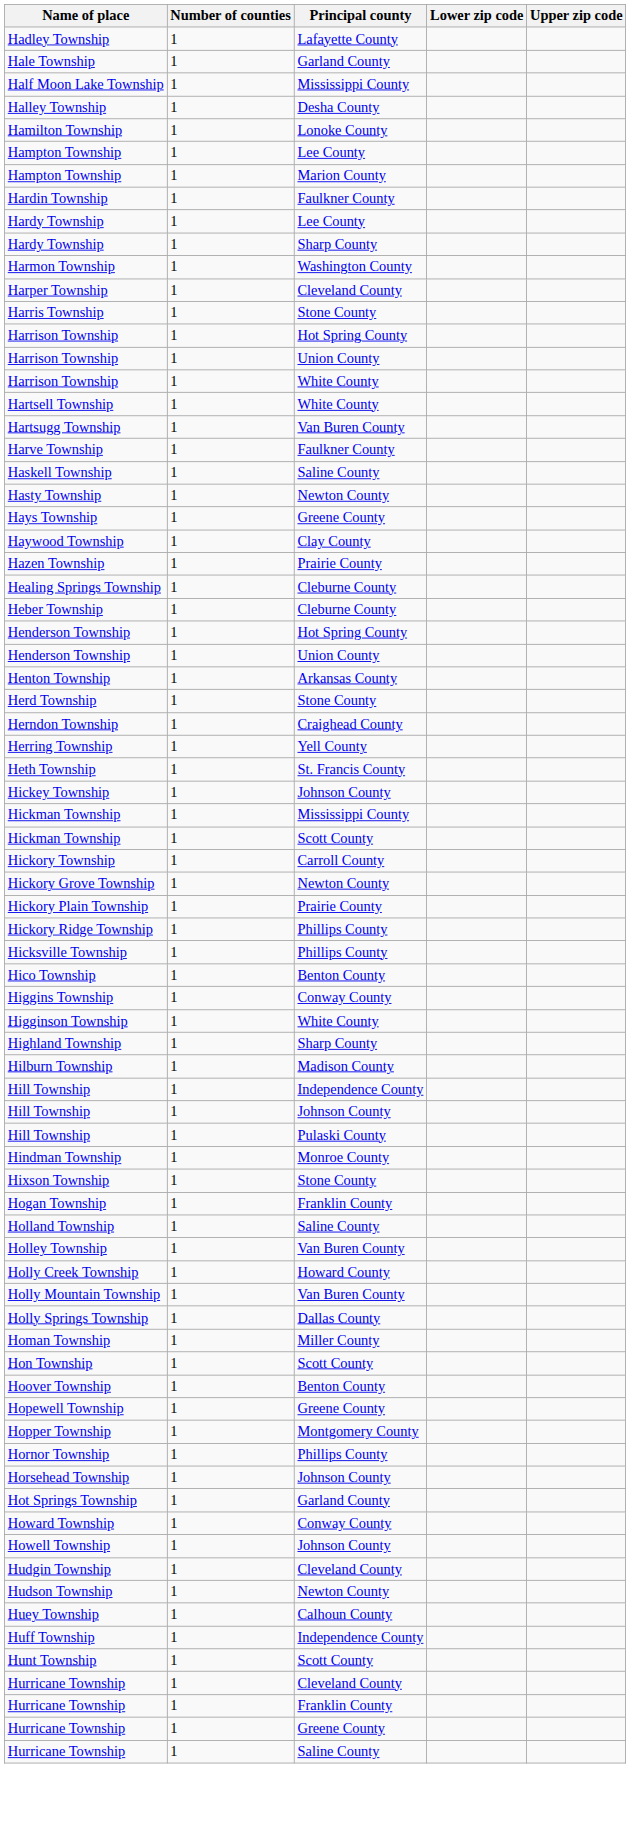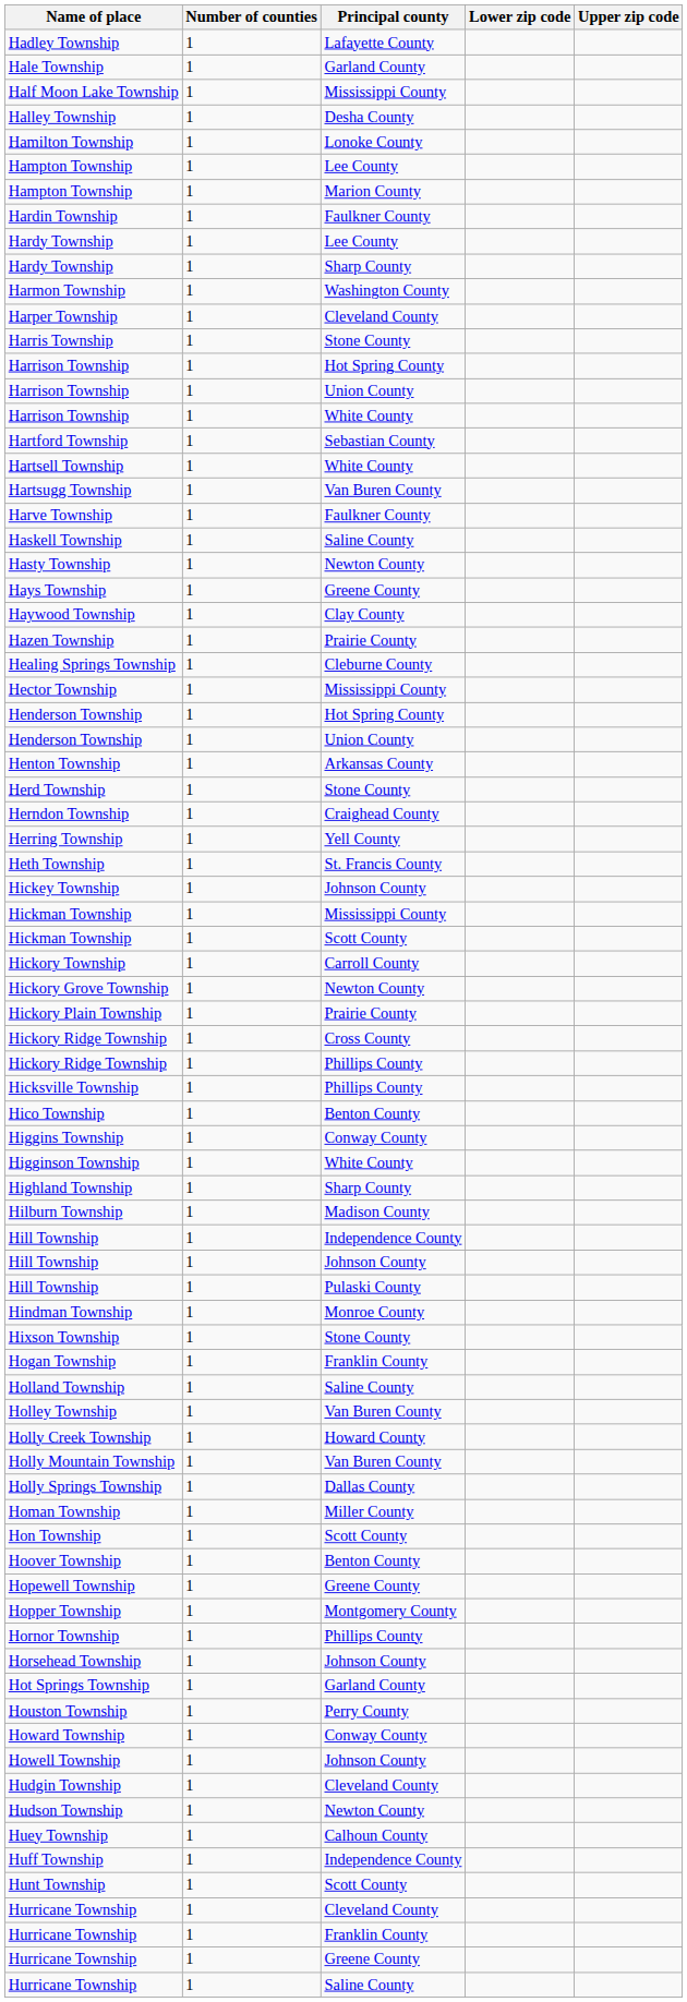 <table class="wikitable">
 <tr>
 <th>Name of place</th>
 <th>Number of counties</th>
 <th>Principal county</th>
 <th>Lower zip code</th>
 <th>Upper zip code</th>
 </tr>
 <tr>
 <td><a href='#'>Hadley Township</a></td>
 <td>1</td>
 <td><a href='#'>Lafayette County</a></td>
 <td> </td>
 <td> </td>
 </tr>
 <tr>
 <td><a href='#'>Hale Township</a></td>
 <td>1</td>
 <td><a href='#'>Garland County</a></td>
 <td> </td>
 <td> </td>
 </tr>
 <tr>
 <td><a href='#'>Half Moon Lake Township</a></td>
 <td>1</td>
 <td><a href='#'>Mississippi County</a></td>
 <td> </td>
 <td> </td>
 </tr>
 <tr>
 <td><a href='#'>Halley Township</a></td>
 <td>1</td>
 <td><a href='#'>Desha County</a></td>
 <td> </td>
 <td> </td>
 </tr>
 <tr>
 <td><a href='#'>Hamilton Township</a></td>
 <td>1</td>
 <td><a href='#'>Lonoke County</a></td>
 <td> </td>
 <td> </td>
 </tr>
 <tr>
 <td><a href='#'>Hampton Township</a></td>
 <td>1</td>
 <td><a href='#'>Lee County</a></td>
 <td> </td>
 <td> </td>
 </tr>
 <tr>
 <td><a href='#'>Hampton Township</a></td>
 <td>1</td>
 <td><a href='#'>Marion County</a></td>
 <td> </td>
 <td> </td>
 </tr>
 <tr>
 <td><a href='#'>Hardin Township</a></td>
 <td>1</td>
 <td><a href='#'>Faulkner County</a></td>
 <td> </td>
 <td> </td>
 </tr>
 <tr>
 <td><a href='#'>Hardy Township</a></td>
 <td>1</td>
 <td><a href='#'>Lee County</a></td>
 <td> </td>
 <td> </td>
 </tr>
 <tr>
 <td><a href='#'>Hardy Township</a></td>
 <td>1</td>
 <td><a href='#'>Sharp County</a></td>
 <td> </td>
 <td> </td>
 </tr>
 <tr>
 <td><a href='#'>Harmon Township</a></td>
 <td>1</td>
 <td><a href='#'>Washington County</a></td>
 <td> </td>
 <td> </td>
 </tr>
 <tr>
 <td><a href='#'>Harper Township</a></td>
 <td>1</td>
 <td><a href='#'>Cleveland County</a></td>
 <td> </td>
 <td> </td>
 </tr>
 <tr>
 <td><a href='#'>Harris Township</a></td>
 <td>1</td>
 <td><a href='#'>Stone County</a></td>
 <td> </td>
 <td> </td>
 </tr>
 <tr>
 <td><a href='#'>Harrison Township</a></td>
 <td>1</td>
 <td><a href='#'>Hot Spring County</a></td>
 <td> </td>
 <td> </td>
 </tr>
 <tr>
 <td><a href='#'>Harrison Township</a></td>
 <td>1</td>
 <td><a href='#'>Union County</a></td>
 <td> </td>
 <td> </td>
 </tr>
 <tr>
 <td><a href='#'>Harrison Township</a></td>
 <td>1</td>
 <td><a href='#'>White County</a></td>
 <td> </td>
 <td> </td>
 </tr>
 <tr>
+<td><a href='#'>Hartford Township</a></td>
+<td>1</td>
+<td><a href='#'>Sebastian County</a></td>
+<td> </td>
+<td> </td>
+</tr>
+<tr>
 <td><a href='#'>Hartsell Township</a></td>
 <td>1</td>
 <td><a href='#'>White County</a></td>
 <td> </td>
 <td> </td>
 </tr>
 <tr>
 <td><a href='#'>Hartsugg Township</a></td>
 <td>1</td>
 <td><a href='#'>Van Buren County</a></td>
 <td> </td>
 <td> </td>
 </tr>
 <tr>
 <td><a href='#'>Harve Township</a></td>
 <td>1</td>
 <td><a href='#'>Faulkner County</a></td>
 <td> </td>
 <td> </td>
 </tr>
 <tr>
 <td><a href='#'>Haskell Township</a></td>
 <td>1</td>
 <td><a href='#'>Saline County</a></td>
 <td> </td>
 <td> </td>
 </tr>
 <tr>
 <td><a href='#'>Hasty Township</a></td>
 <td>1</td>
 <td><a href='#'>Newton County</a></td>
 <td> </td>
 <td> </td>
 </tr>
 <tr>
 <td><a href='#'>Hays Township</a></td>
 <td>1</td>
 <td><a href='#'>Greene County</a></td>
 <td> </td>
 <td> </td>
 </tr>
 <tr>
 <td><a href='#'>Haywood Township</a></td>
 <td>1</td>
 <td><a href='#'>Clay County</a></td>
 <td> </td>
 <td> </td>
 </tr>
 <tr>
 <td><a href='#'>Hazen Township</a></td>
 <td>1</td>
 <td><a href='#'>Prairie County</a></td>
 <td> </td>
 <td> </td>
 </tr>
 <tr>
 <td><a href='#'>Healing Springs Township</a></td>
 <td>1</td>
 <td><a href='#'>Cleburne County</a></td>
 <td> </td>
 <td> </td>
 </tr>
 <tr>
-<td><a href='#'>Heber Township</a></td>
+<td><a href='#'>Hector Township</a></td>
 <td>1</td>
-<td><a href='#'>Cleburne County</a></td>
+<td><a href='#'>Mississippi County</a></td>
 <td> </td>
 <td> </td>
 </tr>
 <tr>
 <td><a href='#'>Henderson Township</a></td>
 <td>1</td>
 <td><a href='#'>Hot Spring County</a></td>
 <td> </td>
 <td> </td>
 </tr>
 <tr>
 <td><a href='#'>Henderson Township</a></td>
 <td>1</td>
 <td><a href='#'>Union County</a></td>
 <td> </td>
 <td> </td>
 </tr>
 <tr>
 <td><a href='#'>Henton Township</a></td>
 <td>1</td>
 <td><a href='#'>Arkansas County</a></td>
 <td> </td>
 <td> </td>
 </tr>
 <tr>
 <td><a href='#'>Herd Township</a></td>
 <td>1</td>
 <td><a href='#'>Stone County</a></td>
 <td> </td>
 <td> </td>
 </tr>
 <tr>
 <td><a href='#'>Herndon Township</a></td>
 <td>1</td>
 <td><a href='#'>Craighead County</a></td>
 <td> </td>
 <td> </td>
 </tr>
 <tr>
 <td><a href='#'>Herring Township</a></td>
 <td>1</td>
 <td><a href='#'>Yell County</a></td>
 <td> </td>
 <td> </td>
 </tr>
 <tr>
 <td><a href='#'>Heth Township</a></td>
 <td>1</td>
 <td><a href='#'>St. Francis County</a></td>
 <td> </td>
 <td> </td>
 </tr>
 <tr>
 <td><a href='#'>Hickey Township</a></td>
 <td>1</td>
 <td><a href='#'>Johnson County</a></td>
 <td> </td>
 <td> </td>
 </tr>
 <tr>
 <td><a href='#'>Hickman Township</a></td>
 <td>1</td>
 <td><a href='#'>Mississippi County</a></td>
 <td> </td>
 <td> </td>
 </tr>
 <tr>
 <td><a href='#'>Hickman Township</a></td>
 <td>1</td>
 <td><a href='#'>Scott County</a></td>
 <td> </td>
 <td> </td>
 </tr>
 <tr>
 <td><a href='#'>Hickory Township</a></td>
 <td>1</td>
 <td><a href='#'>Carroll County</a></td>
 <td> </td>
 <td> </td>
 </tr>
 <tr>
 <td><a href='#'>Hickory Grove Township</a></td>
 <td>1</td>
 <td><a href='#'>Newton County</a></td>
 <td> </td>
 <td> </td>
 </tr>
 <tr>
 <td><a href='#'>Hickory Plain Township</a></td>
 <td>1</td>
 <td><a href='#'>Prairie County</a></td>
+<td> </td>
+<td> </td>
+</tr>
+<tr>
+<td><a href='#'>Hickory Ridge Township</a></td>
+<td>1</td>
+<td><a href='#'>Cross County</a></td>
 <td> </td>
 <td> </td>
 </tr>
 <tr>
 <td><a href='#'>Hickory Ridge Township</a></td>
 <td>1</td>
 <td><a href='#'>Phillips County</a></td>
 <td> </td>
 <td> </td>
 </tr>
 <tr>
 <td><a href='#'>Hicksville Township</a></td>
 <td>1</td>
 <td><a href='#'>Phillips County</a></td>
 <td> </td>
 <td> </td>
 </tr>
 <tr>
 <td><a href='#'>Hico Township</a></td>
 <td>1</td>
 <td><a href='#'>Benton County</a></td>
 <td> </td>
 <td> </td>
 </tr>
 <tr>
 <td><a href='#'>Higgins Township</a></td>
 <td>1</td>
 <td><a href='#'>Conway County</a></td>
 <td> </td>
 <td> </td>
 </tr>
 <tr>
 <td><a href='#'>Higginson Township</a></td>
 <td>1</td>
 <td><a href='#'>White County</a></td>
 <td> </td>
 <td> </td>
 </tr>
 <tr>
 <td><a href='#'>Highland Township</a></td>
 <td>1</td>
 <td><a href='#'>Sharp County</a></td>
 <td> </td>
 <td> </td>
 </tr>
 <tr>
 <td><a href='#'>Hilburn Township</a></td>
 <td>1</td>
 <td><a href='#'>Madison County</a></td>
 <td> </td>
 <td> </td>
 </tr>
 <tr>
 <td><a href='#'>Hill Township</a></td>
 <td>1</td>
 <td><a href='#'>Independence County</a></td>
 <td> </td>
 <td> </td>
 </tr>
 <tr>
 <td><a href='#'>Hill Township</a></td>
 <td>1</td>
 <td><a href='#'>Johnson County</a></td>
 <td> </td>
 <td> </td>
 </tr>
 <tr>
 <td><a href='#'>Hill Township</a></td>
 <td>1</td>
 <td><a href='#'>Pulaski County</a></td>
 <td> </td>
 <td> </td>
 </tr>
 <tr>
 <td><a href='#'>Hindman Township</a></td>
 <td>1</td>
 <td><a href='#'>Monroe County</a></td>
 <td> </td>
 <td> </td>
 </tr>
 <tr>
 <td><a href='#'>Hixson Township</a></td>
 <td>1</td>
 <td><a href='#'>Stone County</a></td>
 <td> </td>
 <td> </td>
 </tr>
 <tr>
 <td><a href='#'>Hogan Township</a></td>
 <td>1</td>
 <td><a href='#'>Franklin County</a></td>
 <td> </td>
 <td> </td>
 </tr>
 <tr>
 <td><a href='#'>Holland Township</a></td>
 <td>1</td>
 <td><a href='#'>Saline County</a></td>
 <td> </td>
 <td> </td>
 </tr>
 <tr>
 <td><a href='#'>Holley Township</a></td>
 <td>1</td>
 <td><a href='#'>Van Buren County</a></td>
 <td> </td>
 <td> </td>
 </tr>
 <tr>
 <td><a href='#'>Holly Creek Township</a></td>
 <td>1</td>
 <td><a href='#'>Howard County</a></td>
 <td> </td>
 <td> </td>
 </tr>
 <tr>
 <td><a href='#'>Holly Mountain Township</a></td>
 <td>1</td>
 <td><a href='#'>Van Buren County</a></td>
 <td> </td>
 <td> </td>
 </tr>
 <tr>
 <td><a href='#'>Holly Springs Township</a></td>
 <td>1</td>
 <td><a href='#'>Dallas County</a></td>
 <td> </td>
 <td> </td>
 </tr>
 <tr>
 <td><a href='#'>Homan Township</a></td>
 <td>1</td>
 <td><a href='#'>Miller County</a></td>
 <td> </td>
 <td> </td>
 </tr>
 <tr>
 <td><a href='#'>Hon Township</a></td>
 <td>1</td>
 <td><a href='#'>Scott County</a></td>
 <td> </td>
 <td> </td>
 </tr>
 <tr>
 <td><a href='#'>Hoover Township</a></td>
 <td>1</td>
 <td><a href='#'>Benton County</a></td>
 <td> </td>
 <td> </td>
 </tr>
 <tr>
 <td><a href='#'>Hopewell Township</a></td>
 <td>1</td>
 <td><a href='#'>Greene County</a></td>
 <td> </td>
 <td> </td>
 </tr>
 <tr>
 <td><a href='#'>Hopper Township</a></td>
 <td>1</td>
 <td><a href='#'>Montgomery County</a></td>
 <td> </td>
 <td> </td>
 </tr>
 <tr>
 <td><a href='#'>Hornor Township</a></td>
 <td>1</td>
 <td><a href='#'>Phillips County</a></td>
 <td> </td>
 <td> </td>
 </tr>
 <tr>
 <td><a href='#'>Horsehead Township</a></td>
 <td>1</td>
 <td><a href='#'>Johnson County</a></td>
 <td> </td>
 <td> </td>
 </tr>
 <tr>
 <td><a href='#'>Hot Springs Township</a></td>
 <td>1</td>
 <td><a href='#'>Garland County</a></td>
 <td> </td>
 <td> </td>
 </tr>
 <tr>
+<td><a href='#'>Houston Township</a></td>
+<td>1</td>
+<td><a href='#'>Perry County</a></td>
+<td> </td>
+<td> </td>
+</tr>
+<tr>
 <td><a href='#'>Howard Township</a></td>
 <td>1</td>
 <td><a href='#'>Conway County</a></td>
 <td> </td>
 <td> </td>
 </tr>
 <tr>
 <td><a href='#'>Howell Township</a></td>
 <td>1</td>
 <td><a href='#'>Johnson County</a></td>
 <td> </td>
 <td> </td>
 </tr>
 <tr>
 <td><a href='#'>Hudgin Township</a></td>
 <td>1</td>
 <td><a href='#'>Cleveland County</a></td>
 <td> </td>
 <td> </td>
 </tr>
 <tr>
 <td><a href='#'>Hudson Township</a></td>
 <td>1</td>
 <td><a href='#'>Newton County</a></td>
 <td> </td>
 <td> </td>
 </tr>
 <tr>
 <td><a href='#'>Huey Township</a></td>
 <td>1</td>
 <td><a href='#'>Calhoun County</a></td>
 <td> </td>
 <td> </td>
 </tr>
 <tr>
 <td><a href='#'>Huff Township</a></td>
 <td>1</td>
 <td><a href='#'>Independence County</a></td>
 <td> </td>
 <td> </td>
 </tr>
 <tr>
 <td><a href='#'>Hunt Township</a></td>
 <td>1</td>
 <td><a href='#'>Scott County</a></td>
 <td> </td>
 <td> </td>
 </tr>
 <tr>
 <td><a href='#'>Hurricane Township</a></td>
 <td>1</td>
 <td><a href='#'>Cleveland County</a></td>
 <td> </td>
 <td> </td>
 </tr>
 <tr>
 <td><a href='#'>Hurricane Township</a></td>
 <td>1</td>
 <td><a href='#'>Franklin County</a></td>
 <td> </td>
 <td> </td>
 </tr>
 <tr>
 <td><a href='#'>Hurricane Township</a></td>
 <td>1</td>
 <td><a href='#'>Greene County</a></td>
 <td> </td>
 <td> </td>
 </tr>
 <tr>
 <td><a href='#'>Hurricane Township</a></td>
 <td>1</td>
 <td><a href='#'>Saline County</a></td>
 <td> </td>
 <td> </td>
 </tr>
 </table>
